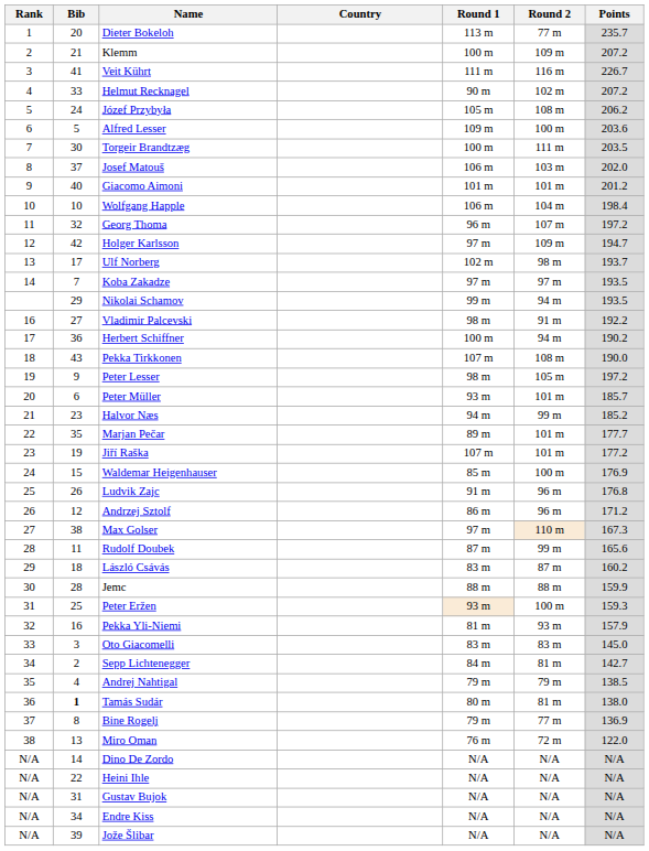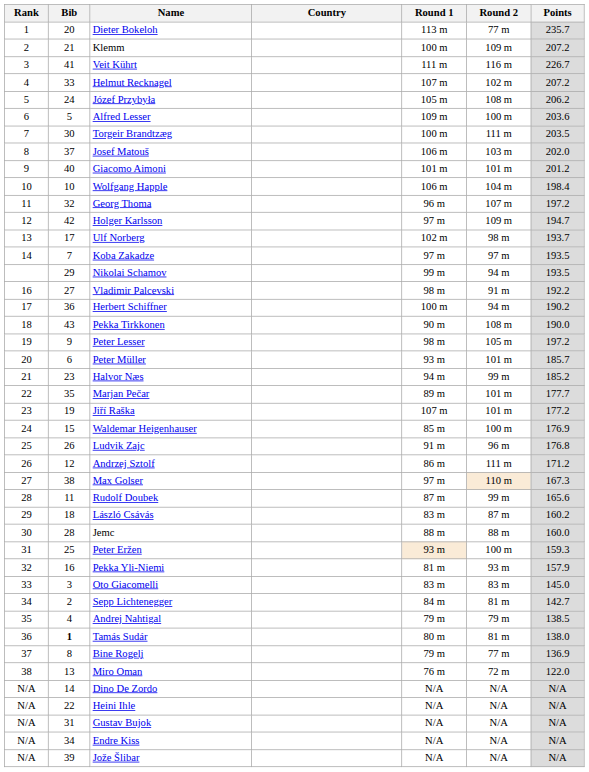 <table class="wikitable sortable" style="background:#fff; font-size:86%; width:38%; line-height:16px; border:grey solid 1px; border-collapse:collapse;">
 <tr>
 <th width="30">Rank</th>
 <th width="30">Bib</th>
 <th width="135">Name</th>
 <th width="125">Country</th>
 <th width="50">Round 1</th>
 <th width="50">Round 2</th>
 <th width="40">Points</th>
 </tr>
 <tr>
 <td align=center>1</td>
 <td align=center>20</td>
 <td><a href='#'>Dieter Bokeloh</a></td>
 <td></td>
 <td align=center>113 m</td>
 <td align=center>77 m</td>
 <td align=center bgcolor=#DCDCDC>235.7</td>
 </tr>
 <tr>
 <td align=center>2</td>
 <td align=center>21</td>
 <td>Klemm</td>
 <td></td>
 <td align=center>100 m</td>
 <td align=center>109 m</td>
 <td align=center bgcolor=#DCDCDC>207.2</td>
 </tr>
 <tr>
 <td align=center>3</td>
 <td align=center>41</td>
 <td><a href='#'>Veit Kührt</a></td>
 <td></td>
 <td align=center>111 m</td>
 <td align=center>116 m</td>
 <td align=center bgcolor=#DCDCDC>226.7</td>
 </tr>
 <tr>
 <td align=center>4</td>
 <td align=center>33</td>
 <td><a href='#'>Helmut Recknagel</a></td>
 <td></td>
-<td align=center>90 m</td>
+<td align=center>107 m</td>
 <td align=center>102 m</td>
 <td align=center bgcolor=#DCDCDC>207.2</td>
 </tr>
 <tr>
 <td align=center>5</td>
 <td align=center>24</td>
 <td><a href='#'>Józef Przybyła</a></td>
 <td></td>
 <td align=center>105 m</td>
 <td align=center>108 m</td>
 <td align=center bgcolor=#DCDCDC>206.2</td>
 </tr>
 <tr>
 <td align=center>6</td>
 <td align=center>5</td>
 <td><a href='#'>Alfred Lesser</a></td>
 <td></td>
 <td align=center>109 m</td>
 <td align=center>100 m</td>
 <td align=center bgcolor=#DCDCDC>203.6</td>
 </tr>
 <tr>
 <td align=center>7</td>
 <td align=center>30</td>
 <td><a href='#'>Torgeir Brandtzæg</a></td>
 <td></td>
 <td align=center>100 m</td>
 <td align=center>111 m</td>
 <td align=center bgcolor=#DCDCDC>203.5</td>
 </tr>
 <tr>
 <td align=center>8</td>
 <td align=center>37</td>
 <td><a href='#'>Josef Matouš</a></td>
 <td></td>
 <td align=center>106 m</td>
 <td align=center>103 m</td>
 <td align=center bgcolor=#DCDCDC>202.0</td>
 </tr>
 <tr>
 <td align=center>9</td>
 <td align=center>40</td>
 <td><a href='#'>Giacomo Aimoni</a></td>
 <td></td>
 <td align=center>101 m</td>
 <td align=center>101 m</td>
 <td align=center bgcolor=#DCDCDC>201.2</td>
 </tr>
 <tr>
 <td align=center>10</td>
 <td align=center>10</td>
 <td><a href='#'>Wolfgang Happle</a></td>
 <td></td>
 <td align=center>106 m</td>
 <td align=center>104 m</td>
 <td align=center bgcolor=#DCDCDC>198.4</td>
 </tr>
 <tr>
 <td align=center>11</td>
 <td align=center>32</td>
 <td><a href='#'>Georg Thoma</a></td>
 <td></td>
 <td align=center>96 m</td>
 <td align=center>107 m</td>
 <td align=center bgcolor=#DCDCDC>197.2</td>
 </tr>
 <tr>
 <td align=center>12</td>
 <td align=center>42</td>
 <td><a href='#'>Holger Karlsson</a></td>
 <td></td>
 <td align=center>97 m</td>
 <td align=center>109 m</td>
 <td align=center bgcolor=#DCDCDC>194.7</td>
 </tr>
 <tr>
 <td align=center>13</td>
 <td align=center>17</td>
 <td><a href='#'>Ulf Norberg</a></td>
 <td></td>
 <td align=center>102 m</td>
 <td align=center>98 m</td>
 <td align=center bgcolor=#DCDCDC>193.7</td>
 </tr>
 <tr>
 <td align=center>14</td>
 <td align=center>7</td>
 <td><a href='#'>Koba Zakadze</a></td>
 <td></td>
 <td align=center>97 m</td>
 <td align=center>97 m</td>
 <td align=center bgcolor=#DCDCDC>193.5</td>
 </tr>
 <tr>
 <td align=center></td>
 <td align=center>29</td>
 <td><a href='#'>Nikolai Schamov</a></td>
 <td></td>
 <td align=center>99 m</td>
 <td align=center>94 m</td>
 <td align=center bgcolor=#DCDCDC>193.5</td>
 </tr>
 <tr>
 <td align=center>16</td>
 <td align=center>27</td>
 <td><a href='#'>Vladimir Palcevski</a></td>
 <td></td>
 <td align=center>98 m</td>
 <td align=center>91 m</td>
 <td align=center bgcolor=#DCDCDC>192.2</td>
 </tr>
 <tr>
 <td align=center>17</td>
 <td align=center>36</td>
 <td><a href='#'>Herbert Schiffner</a></td>
 <td></td>
 <td align=center>100 m</td>
 <td align=center>94 m</td>
 <td align=center bgcolor=#DCDCDC>190.2</td>
 </tr>
 <tr>
 <td align=center>18</td>
 <td align=center>43</td>
 <td><a href='#'>Pekka Tirkkonen</a></td>
 <td></td>
-<td align=center>107 m</td>
+<td align=center>90 m</td>
 <td align=center>108 m</td>
 <td align=center bgcolor=#DCDCDC>190.0</td>
 </tr>
 <tr>
 <td align=center>19</td>
 <td align=center>9</td>
 <td><a href='#'>Peter Lesser</a></td>
 <td></td>
 <td align=center>98 m</td>
 <td align=center>105 m</td>
 <td align=center bgcolor=#DCDCDC>197.2</td>
 </tr>
 <tr>
 <td align=center>20</td>
 <td align=center>6</td>
 <td><a href='#'>Peter Müller</a></td>
 <td></td>
 <td align=center>93 m</td>
 <td align=center>101 m</td>
 <td align=center bgcolor=#DCDCDC>185.7</td>
 </tr>
 <tr>
 <td align=center>21</td>
 <td align=center>23</td>
 <td><a href='#'>Halvor Næs</a></td>
 <td></td>
 <td align=center>94 m</td>
 <td align=center>99 m</td>
 <td align=center bgcolor=#DCDCDC>185.2</td>
 </tr>
 <tr>
 <td align=center>22</td>
 <td align=center>35</td>
 <td><a href='#'>Marjan Pečar</a></td>
 <td></td>
 <td align=center>89 m</td>
 <td align=center>101 m</td>
 <td align=center bgcolor=#DCDCDC>177.7</td>
 </tr>
 <tr>
 <td align=center>23</td>
 <td align=center>19</td>
 <td><a href='#'>Jiří Raška</a></td>
 <td></td>
 <td align=center>107 m</td>
 <td align=center>101 m</td>
 <td align=center bgcolor=#DCDCDC>177.2</td>
 </tr>
 <tr>
 <td align=center>24</td>
 <td align=center>15</td>
 <td><a href='#'>Waldemar Heigenhauser</a></td>
 <td></td>
 <td align=center>85 m</td>
 <td align=center>100 m</td>
 <td align=center bgcolor=#DCDCDC>176.9</td>
 </tr>
 <tr>
 <td align=center>25</td>
 <td align=center>26</td>
 <td><a href='#'>Ludvik Zajc</a></td>
 <td></td>
 <td align=center>91 m</td>
 <td align=center>96 m</td>
 <td align=center bgcolor=#DCDCDC>176.8</td>
 </tr>
 <tr>
 <td align=center>26</td>
 <td align=center>12</td>
 <td><a href='#'>Andrzej Sztolf</a></td>
 <td></td>
 <td align=center>86 m</td>
-<td align=center>96 m</td>
+<td align=center>111 m</td>
 <td align=center bgcolor=#DCDCDC>171.2</td>
 </tr>
 <tr>
 <td align=center>27</td>
 <td align=center>38</td>
 <td><a href='#'>Max Golser</a></td>
 <td></td>
 <td align=center>97 m</td>
 <td align=center bgcolor=#FAEBD7>110 m</td>
 <td align=center bgcolor=#DCDCDC>167.3</td>
 </tr>
 <tr>
 <td align=center>28</td>
 <td align=center>11</td>
 <td><a href='#'>Rudolf Doubek</a></td>
 <td></td>
 <td align=center>87 m</td>
 <td align=center>99 m</td>
 <td align=center bgcolor=#DCDCDC>165.6</td>
 </tr>
 <tr>
 <td align=center>29</td>
 <td align=center>18</td>
 <td><a href='#'>László Csávás</a></td>
 <td></td>
 <td align=center>83 m</td>
 <td align=center>87 m</td>
 <td align=center bgcolor=#DCDCDC>160.2</td>
 </tr>
 <tr>
 <td align=center>30</td>
 <td align=center>28</td>
 <td>Jemc</td>
 <td></td>
 <td align=center>88 m</td>
 <td align=center>88 m</td>
-<td align=center bgcolor=#DCDCDC>159.9</td>
+<td align=center bgcolor=#DCDCDC>160.0</td>
 </tr>
 <tr>
 <td align=center>31</td>
 <td align=center>25</td>
 <td><a href='#'>Peter Eržen</a></td>
 <td></td>
 <td align=center bgcolor=#FAEBD7>93 m</td>
 <td align=center>100 m</td>
 <td align=center bgcolor=#DCDCDC>159.3</td>
 </tr>
 <tr>
 <td align=center>32</td>
 <td align=center>16</td>
 <td><a href='#'>Pekka Yli-Niemi</a></td>
 <td></td>
 <td align=center>81 m</td>
 <td align=center>93 m</td>
 <td align=center bgcolor=#DCDCDC>157.9</td>
 </tr>
 <tr>
 <td align=center>33</td>
 <td align=center>3</td>
 <td><a href='#'>Oto Giacomelli</a></td>
 <td></td>
 <td align=center>83 m</td>
 <td align=center>83 m</td>
 <td align=center bgcolor=#DCDCDC>145.0</td>
 </tr>
 <tr>
 <td align=center>34</td>
 <td align=center>2</td>
 <td><a href='#'>Sepp Lichtenegger</a></td>
 <td></td>
 <td align=center>84 m</td>
 <td align=center>81 m</td>
 <td align=center bgcolor=#DCDCDC>142.7</td>
 </tr>
 <tr>
 <td align=center>35</td>
 <td align=center>4</td>
 <td><a href='#'>Andrej Nahtigal</a></td>
 <td></td>
 <td align=center>79 m</td>
 <td align=center>79 m</td>
 <td align=center bgcolor=#DCDCDC>138.5</td>
 </tr>
 <tr>
 <td align=center>36</td>
 <td align=center><strong>1</strong></td>
 <td><a href='#'>Tamás Sudár</a></td>
 <td></td>
 <td align=center>80 m</td>
 <td align=center>81 m</td>
 <td align=center bgcolor=#DCDCDC>138.0</td>
 </tr>
 <tr>
 <td align=center>37</td>
 <td align=center>8</td>
 <td><a href='#'>Bine Rogelj</a></td>
 <td></td>
 <td align=center>79 m</td>
 <td align=center>77 m</td>
 <td align=center bgcolor=#DCDCDC>136.9</td>
 </tr>
 <tr>
 <td align=center>38</td>
 <td align=center>13</td>
 <td><a href='#'>Miro Oman</a></td>
 <td></td>
 <td align=center>76 m</td>
 <td align=center>72 m</td>
 <td align=center bgcolor=#DCDCDC>122.0</td>
 </tr>
 <tr>
 <td align=center>N/A</td>
 <td align=center>14</td>
 <td><a href='#'>Dino De Zordo</a></td>
 <td></td>
 <td align=center>N/A</td>
 <td align=center>N/A</td>
 <td align=center bgcolor=#DCDCDC>N/A</td>
 </tr>
 <tr>
 <td align=center>N/A</td>
 <td align=center>22</td>
 <td><a href='#'>Heini Ihle</a></td>
 <td></td>
 <td align=center>N/A</td>
 <td align=center>N/A</td>
 <td align=center bgcolor=#DCDCDC>N/A</td>
 </tr>
 <tr>
 <td align=center>N/A</td>
 <td align=center>31</td>
 <td><a href='#'>Gustav Bujok</a></td>
 <td></td>
 <td align=center>N/A</td>
 <td align=center>N/A</td>
 <td align=center bgcolor=#DCDCDC>N/A</td>
 </tr>
 <tr>
 <td align=center>N/A</td>
 <td align=center>34</td>
 <td><a href='#'>Endre Kiss</a></td>
 <td></td>
 <td align=center>N/A</td>
 <td align=center>N/A</td>
 <td align=center bgcolor=#DCDCDC>N/A</td>
 </tr>
 <tr>
 <td align=center>N/A</td>
 <td align=center>39</td>
 <td><a href='#'>Jože Šlibar</a></td>
 <td></td>
 <td align=center>N/A</td>
 <td align=center>N/A</td>
 <td align=center bgcolor=#DCDCDC>N/A</td>
 </tr>
 </table>
